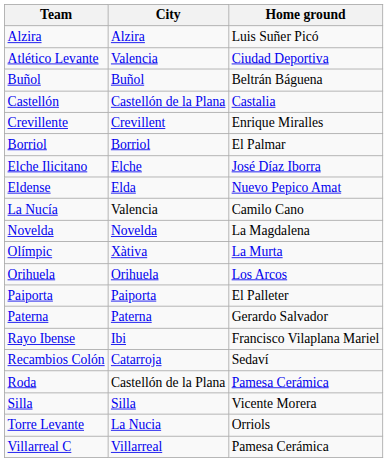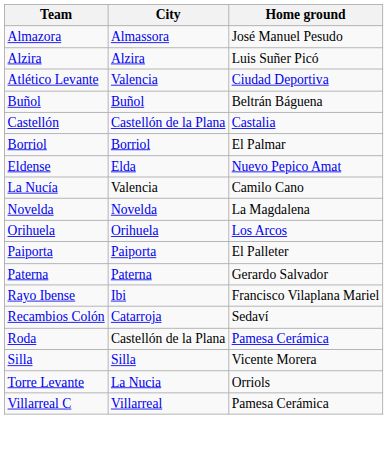 <table class="wikitable sortable">
 <tr>
 <th>Team</th>
 <th>City</th>
 <th>Home ground</th>
+</tr>
+<tr>
+<td><a href='#'>Almazora</a></td>
+<td><a href='#'>Almassora</a></td>
+<td>José Manuel Pesudo</td>
 </tr>
 <tr>
 <td><a href='#'>Alzira</a></td>
 <td><a href='#'>Alzira</a></td>
 <td>Luis Suñer Picó</td>
 </tr>
 <tr>
 <td><a href='#'>Atlético Levante</a></td>
 <td><a href='#'>Valencia</a></td>
 <td><a href='#'>Ciudad Deportiva</a></td>
 </tr>
 <tr>
 <td><a href='#'>Buñol</a></td>
 <td><a href='#'>Buñol</a></td>
 <td>Beltrán Báguena</td>
 </tr>
 <tr>
 <td><a href='#'>Castellón</a></td>
 <td><a href='#'>Castellón de la Plana</a></td>
 <td><a href='#'>Castalia</a></td>
 </tr>
 <tr>
-<td><a href='#'>Crevillente</a></td>
-<td><a href='#'>Crevillent</a></td>
-<td>Enrique Miralles</td>
-</tr>
-<tr>
 <td><a href='#'>Borriol</a></td>
 <td><a href='#'>Borriol</a></td>
 <td>El Palmar</td>
-</tr>
-<tr>
-<td><a href='#'>Elche Ilicitano</a></td>
-<td><a href='#'>Elche</a></td>
-<td><a href='#'>José Díaz Iborra</a></td>
 </tr>
 <tr>
 <td><a href='#'>Eldense</a></td>
 <td><a href='#'>Elda</a></td>
 <td><a href='#'>Nuevo Pepico Amat</a></td>
 </tr>
 <tr>
 <td><a href='#'>La Nucía</a></td>
 <td>Valencia</td>
 <td>Camilo Cano</td>
 </tr>
 <tr>
 <td><a href='#'>Novelda</a></td>
 <td><a href='#'>Novelda</a></td>
 <td>La Magdalena</td>
-</tr>
-<tr>
-<td><a href='#'>Olímpic</a></td>
-<td><a href='#'>Xàtiva</a></td>
-<td><a href='#'>La Murta</a></td>
 </tr>
 <tr>
 <td><a href='#'>Orihuela</a></td>
 <td><a href='#'>Orihuela</a></td>
 <td><a href='#'>Los Arcos</a></td>
 </tr>
 <tr>
 <td><a href='#'>Paiporta</a></td>
 <td><a href='#'>Paiporta</a></td>
 <td>El Palleter</td>
 </tr>
 <tr>
 <td><a href='#'>Paterna</a></td>
 <td><a href='#'>Paterna</a></td>
 <td>Gerardo Salvador</td>
 </tr>
 <tr>
 <td><a href='#'>Rayo Ibense</a></td>
 <td><a href='#'>Ibi</a></td>
 <td>Francisco Vilaplana Mariel</td>
 </tr>
 <tr>
 <td><a href='#'>Recambios Colón</a></td>
 <td><a href='#'>Catarroja</a></td>
 <td>Sedaví</td>
 </tr>
 <tr>
 <td><a href='#'>Roda</a></td>
 <td>Castellón de la Plana</td>
 <td><a href='#'>Pamesa Cerámica</a></td>
 </tr>
 <tr>
 <td><a href='#'>Silla</a></td>
 <td><a href='#'>Silla</a></td>
 <td>Vicente Morera</td>
 </tr>
 <tr>
 <td><a href='#'>Torre Levante</a></td>
 <td><a href='#'>La Nucia</a></td>
 <td>Orriols</td>
 </tr>
 <tr>
 <td><a href='#'>Villarreal C</a></td>
 <td><a href='#'>Villarreal</a></td>
 <td>Pamesa Cerámica</td>
 </tr>
 </table>
